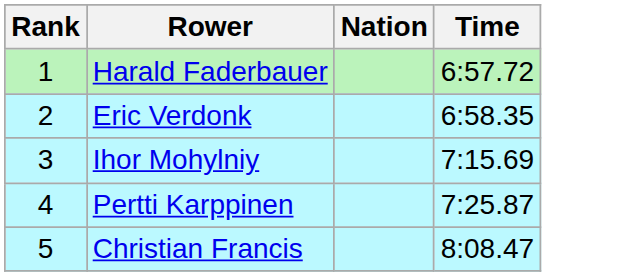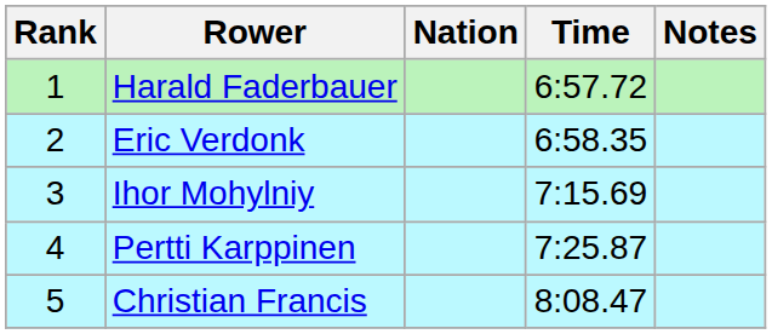 <table class="wikitable sortable" style="text-align:center">
 <tr>
 <th>Rank</th>
 <th>Rower</th>
 <th>Nation</th>
 <th>Time</th>
+<th>Notes</th>
 </tr>
 <tr style="background:#bbf3bb;">
 <td>1</td>
 <td align=left><a href='#'>Harald Faderbauer</a></td>
 <td align=left></td>
 <td>6:57.72</td>
+<td></td>
 </tr>
 <tr bgcolor=bbf9ff>
 <td>2</td>
 <td align=left><a href='#'>Eric Verdonk</a></td>
 <td align=left></td>
 <td>6:58.35</td>
+<td></td>
 </tr>
 <tr bgcolor=bbf9ff>
 <td>3</td>
 <td align=left><a href='#'>Ihor Mohylniy</a></td>
 <td align=left></td>
 <td>7:15.69</td>
+<td></td>
 </tr>
 <tr bgcolor=bbf9ff>
 <td>4</td>
 <td align=left><a href='#'>Pertti Karppinen</a></td>
 <td align=left></td>
 <td>7:25.87</td>
+<td></td>
 </tr>
 <tr bgcolor=bbf9ff>
 <td>5</td>
 <td align=left><a href='#'>Christian Francis</a></td>
 <td align=left></td>
 <td>8:08.47</td>
+<td></td>
 </tr>
 </table>
